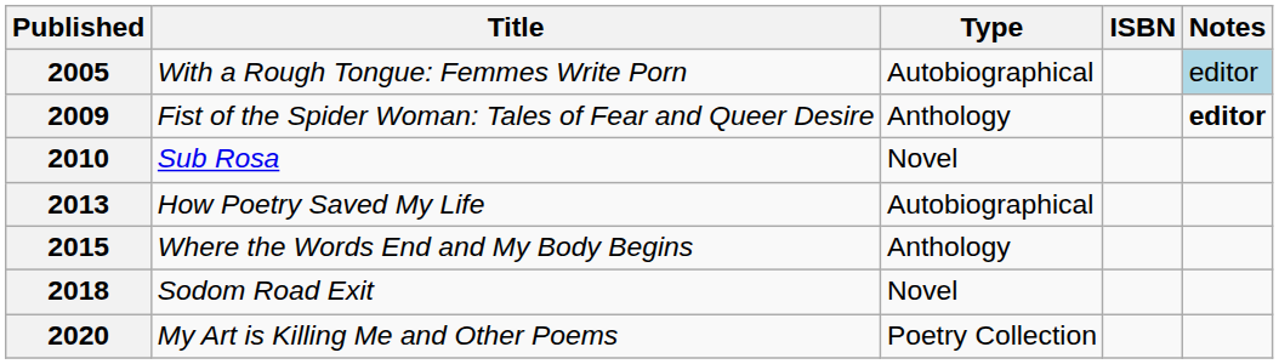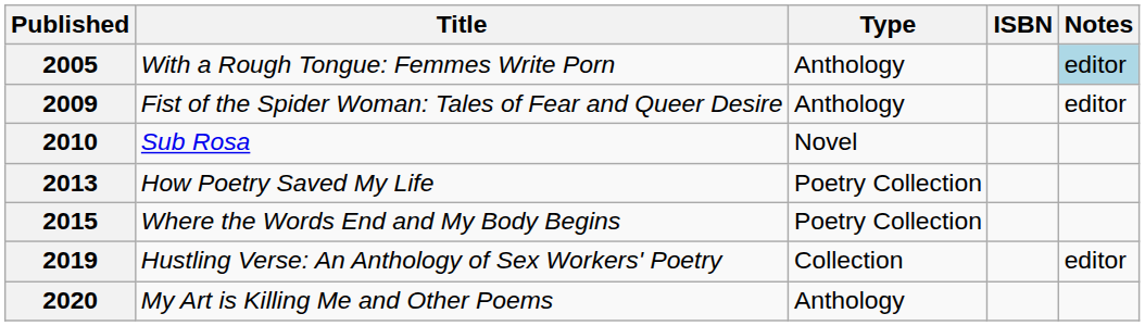 <table class="wikitable">
 <tr>
 <th>Published</th>
 <th>Title</th>
 <th>Type</th>
 <th>ISBN</th>
 <th>Notes</th>
 </tr>
 <tr>
 <th>2005</th>
 <td><em>With a Rough Tongue: Femmes Write Porn</em></td>
-<td>Autobiographical</td>
+<td>Anthology</td>
 <td></td>
 <td style="background: lightblue;">editor</td>
 </tr>
 <tr>
 <th>2009</th>
 <td><em>Fist of the Spider Woman: Tales of Fear and Queer Desire</em></td>
 <td>Anthology</td>
 <td></td>
-<td><strong>editor</strong></td>
+<td>editor</td>
 </tr>
 <tr>
 <th>2010</th>
 <td><em><a href='#'>Sub Rosa</a></em></td>
 <td>Novel</td>
 <td></td>
 <td></td>
 </tr>
 <tr>
 <th>2013</th>
 <td><em>How Poetry Saved My Life</em></td>
-<td>Autobiographical</td>
+<td>Poetry Collection</td>
 <td></td>
 <td></td>
 </tr>
 <tr>
 <th>2015</th>
 <td><em>Where the Words End and My Body Begins</em></td>
+<td>Poetry Collection</td>
+<td></td>
+<td></td>
+</tr>
+<tr>
+<th>2019</th>
+<td><em>Hustling Verse: An Anthology of Sex Workers' Poetry</em></td>
+<td>Collection</td>
+<td></td>
+<td>editor</td>
+</tr>
+<tr>
+<th>2020</th>
+<td><em>My Art is Killing Me and Other Poems</em></td>
 <td>Anthology</td>
 <td></td>
 <td></td>
 </tr>
-<tr>
-<th>2018</th>
-<td><em>Sodom Road Exit</em></td>
-<td>Novel</td>
-<td></td>
-<td></td>
-</tr>
-<tr>
-<th>2020</th>
-<td><em>My Art is Killing Me and Other Poems</em></td>
-<td>Poetry Collection</td>
-<td></td>
-<td></td>
-</tr>
 </table>
